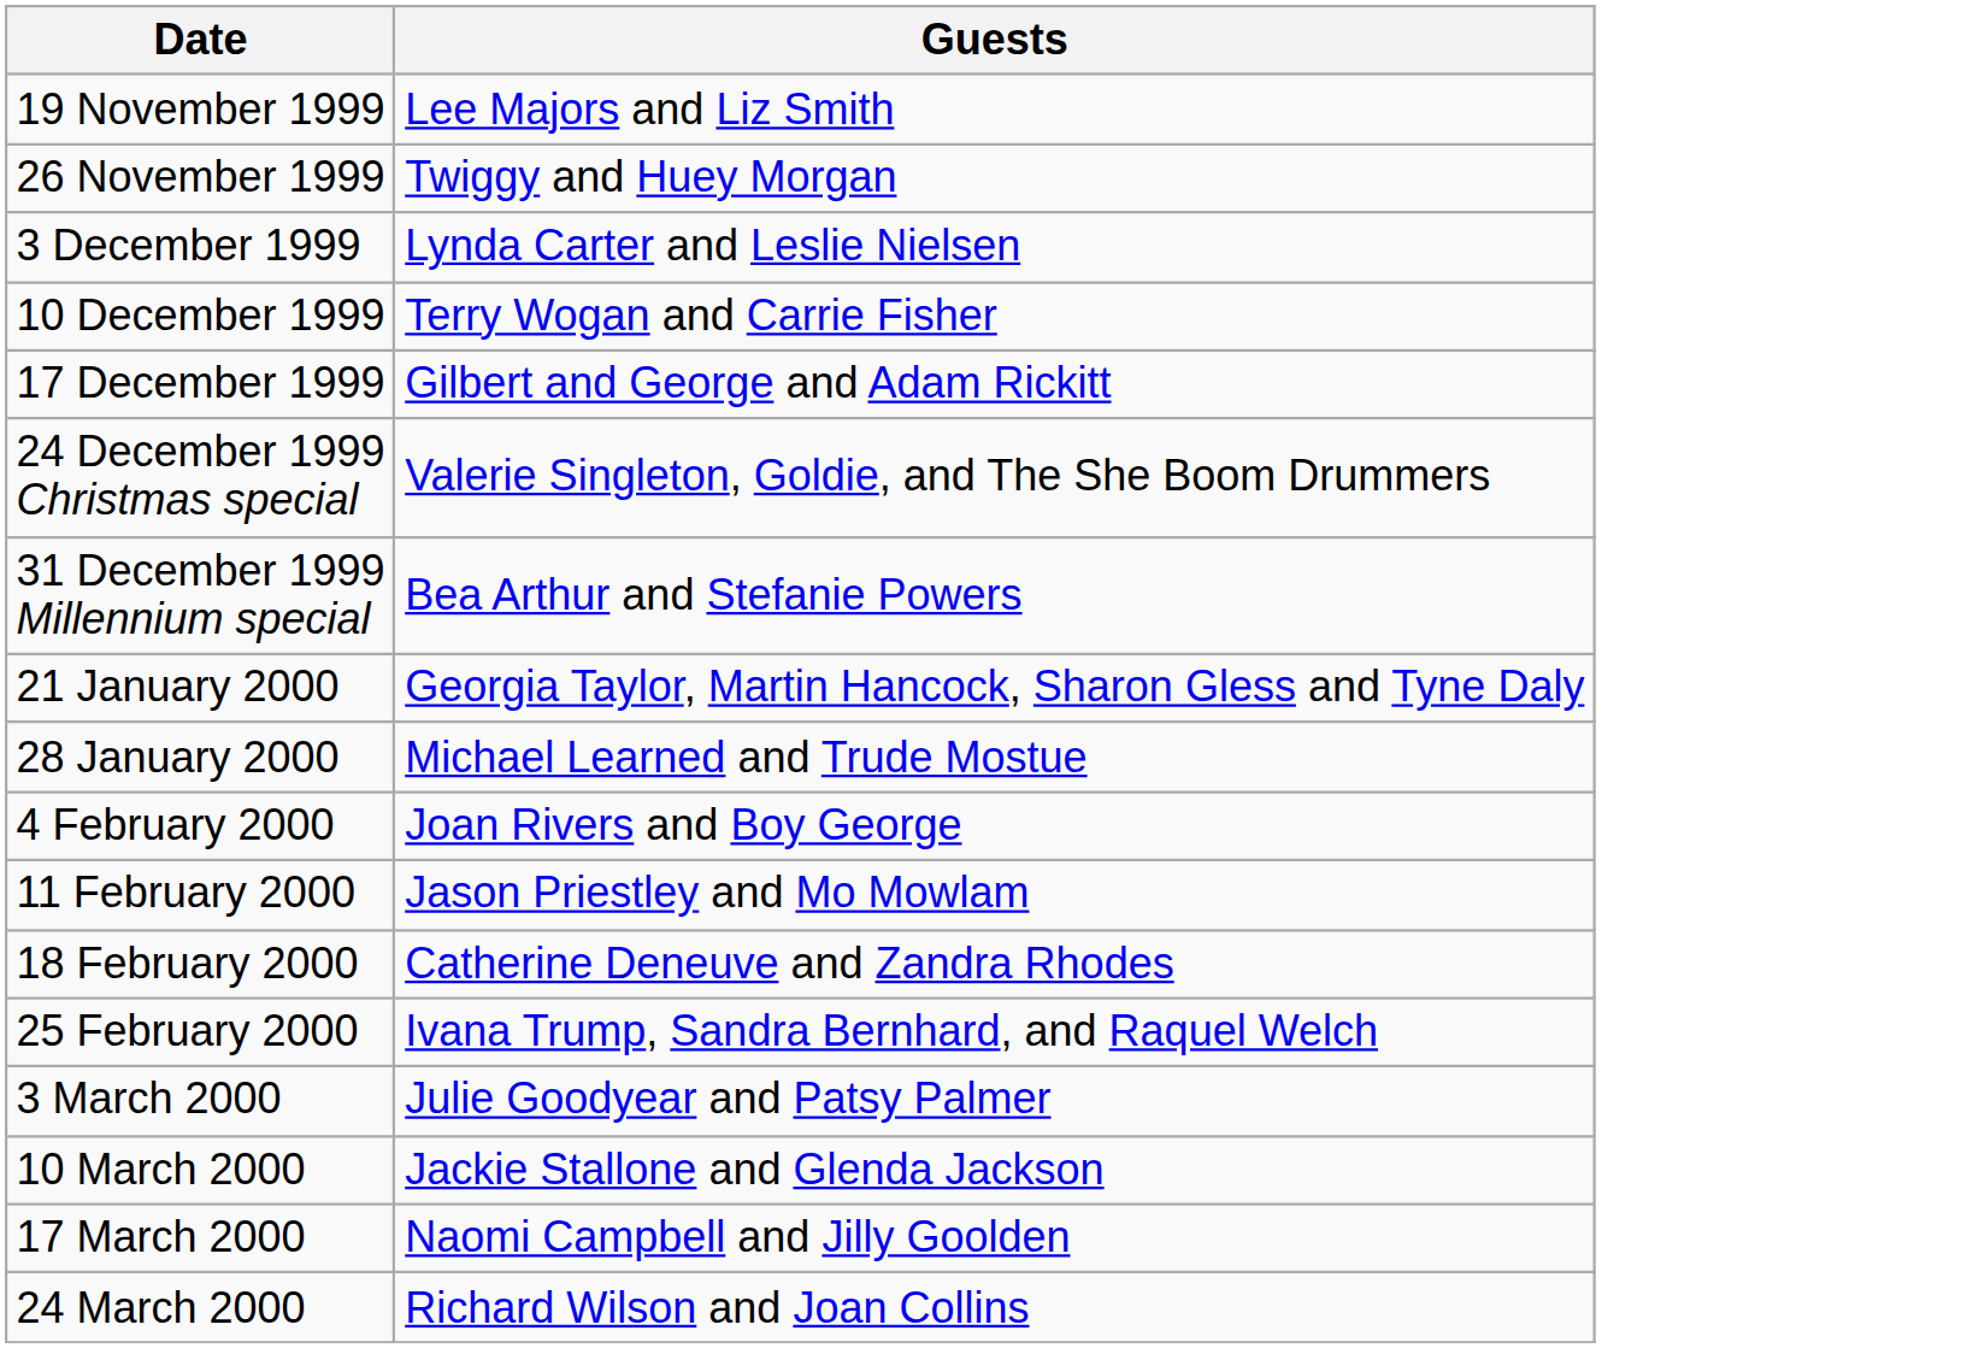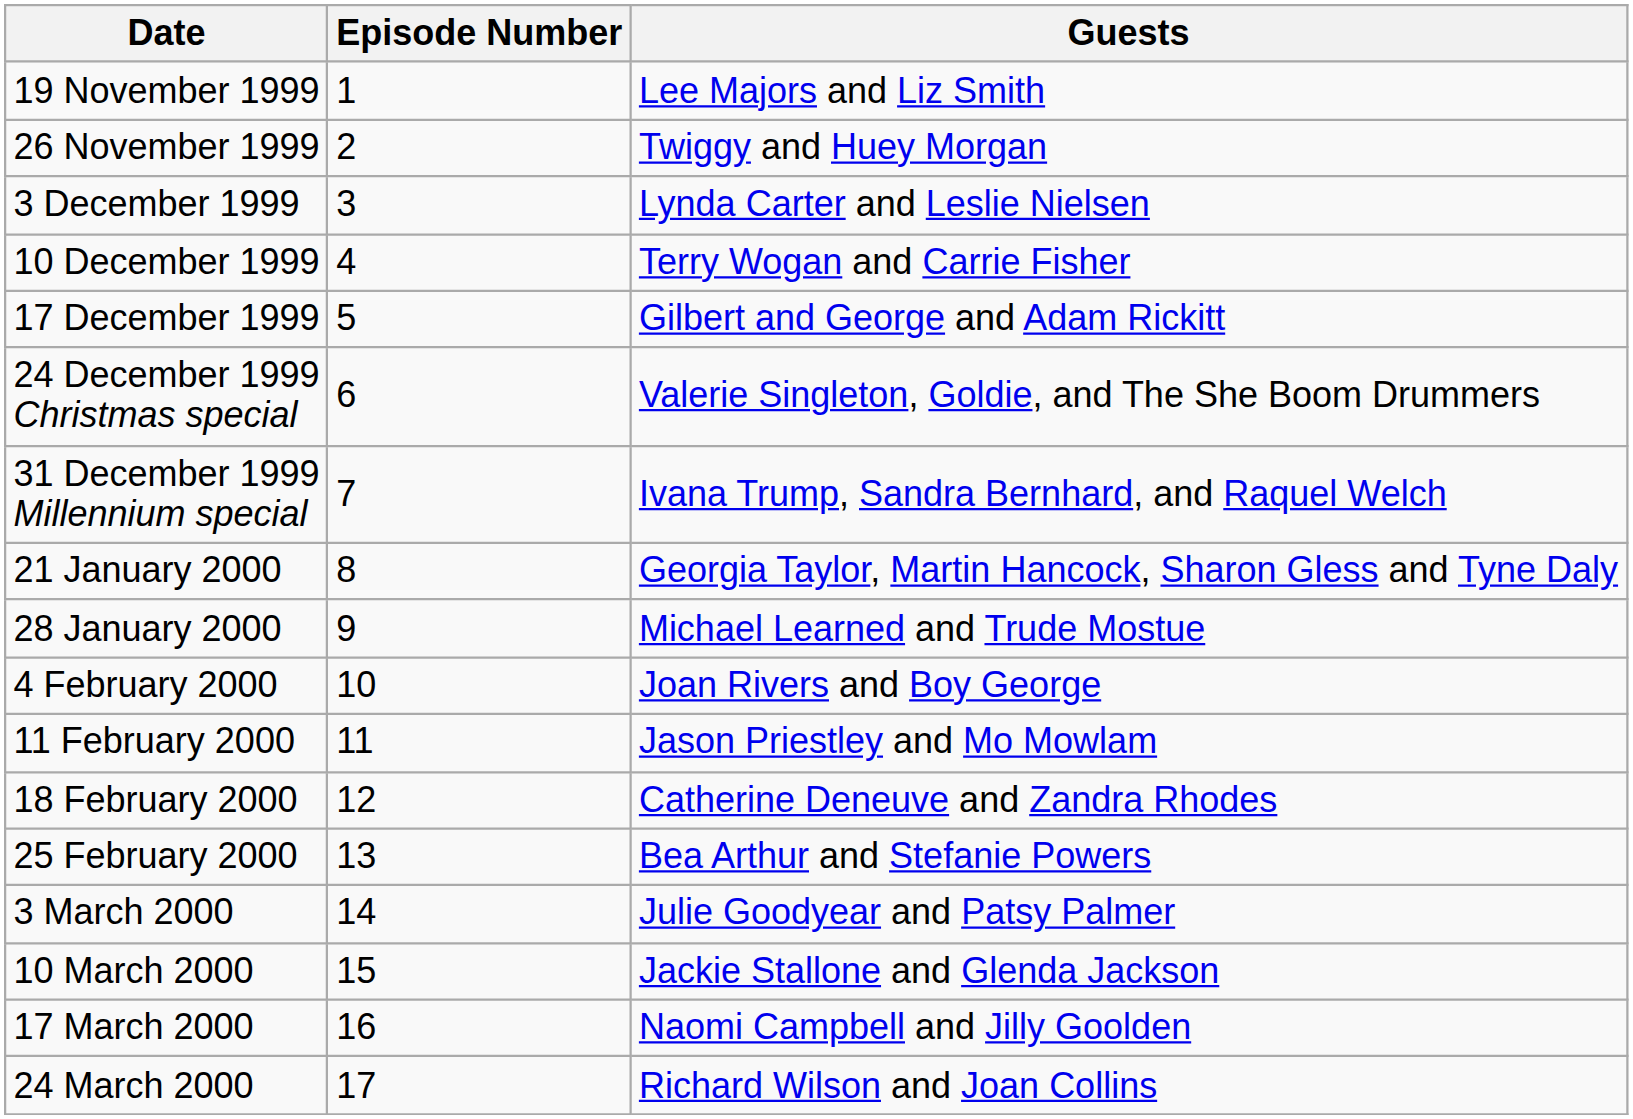 <table class="wikitable">
 <tr>
 <th>Date</th>
+<th>Episode Number</th>
 <th>Guests</th>
 </tr>
 <tr>
 <td>19 November 1999</td>
+<td>1</td>
 <td><a href='#'>Lee Majors</a> and <a href='#'>Liz Smith</a></td>
 </tr>
 <tr>
 <td>26 November 1999</td>
+<td>2</td>
 <td><a href='#'>Twiggy</a> and <a href='#'>Huey Morgan</a></td>
 </tr>
 <tr>
 <td>3 December 1999</td>
+<td>3</td>
 <td><a href='#'>Lynda Carter</a> and <a href='#'>Leslie Nielsen</a></td>
 </tr>
 <tr>
 <td>10 December 1999</td>
+<td>4</td>
 <td><a href='#'>Terry Wogan</a> and <a href='#'>Carrie Fisher</a></td>
 </tr>
 <tr>
 <td>17 December 1999</td>
+<td>5</td>
 <td><a href='#'>Gilbert and George</a> and <a href='#'>Adam Rickitt</a></td>
 </tr>
 <tr>
 <td>24 December 1999<br><em>Christmas special</em></td>
+<td>6</td>
 <td><a href='#'>Valerie Singleton</a>, <a href='#'>Goldie</a>, and The She Boom Drummers</td>
 </tr>
 <tr>
 <td>31 December 1999<br><em>Millennium special</em></td>
-<td><a href='#'>Bea Arthur</a> and <a href='#'>Stefanie Powers</a></td>
+<td>7</td>
+<td><a href='#'>Ivana Trump</a>, <a href='#'>Sandra Bernhard</a>, and <a href='#'>Raquel Welch</a></td>
 </tr>
 <tr>
 <td>21 January 2000</td>
+<td>8</td>
 <td><a href='#'>Georgia Taylor</a>, <a href='#'>Martin Hancock</a>, <a href='#'>Sharon Gless</a> and <a href='#'>Tyne Daly</a></td>
 </tr>
 <tr>
 <td>28 January 2000</td>
+<td>9</td>
 <td><a href='#'>Michael Learned</a> and <a href='#'>Trude Mostue</a></td>
 </tr>
 <tr>
 <td>4 February 2000</td>
+<td>10</td>
 <td><a href='#'>Joan Rivers</a> and <a href='#'>Boy George</a></td>
 </tr>
 <tr>
 <td>11 February 2000</td>
+<td>11</td>
 <td><a href='#'>Jason Priestley</a> and <a href='#'>Mo Mowlam</a></td>
 </tr>
 <tr>
 <td>18 February 2000</td>
+<td>12</td>
 <td><a href='#'>Catherine Deneuve</a> and <a href='#'>Zandra Rhodes</a></td>
 </tr>
 <tr>
 <td>25 February 2000</td>
-<td><a href='#'>Ivana Trump</a>, <a href='#'>Sandra Bernhard</a>, and <a href='#'>Raquel Welch</a></td>
+<td>13</td>
+<td><a href='#'>Bea Arthur</a> and <a href='#'>Stefanie Powers</a></td>
 </tr>
 <tr>
 <td>3 March 2000</td>
+<td>14</td>
 <td><a href='#'>Julie Goodyear</a> and <a href='#'>Patsy Palmer</a></td>
 </tr>
 <tr>
 <td>10 March 2000</td>
+<td>15</td>
 <td><a href='#'>Jackie Stallone</a> and <a href='#'>Glenda Jackson</a></td>
 </tr>
 <tr>
 <td>17 March 2000</td>
+<td>16</td>
 <td><a href='#'>Naomi Campbell</a> and <a href='#'>Jilly Goolden</a></td>
 </tr>
 <tr>
 <td>24 March 2000</td>
+<td>17</td>
 <td><a href='#'>Richard Wilson</a> and <a href='#'>Joan Collins</a></td>
 </tr>
 </table>
